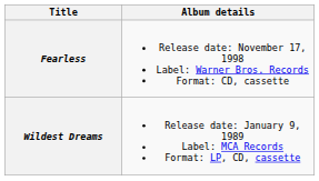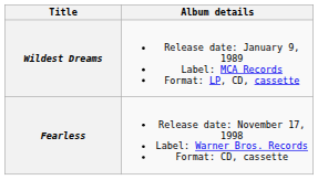 <table class="wikitable plainrowheaders" style="text-align:center;">
 <tr>
 <th style="width:12em;">Title</th>
 <th style="width:20em;">Album details</th>
 </tr>
 <tr>
+<th scope="row"><em>Wildest Dreams</em></th>
+<td><br><ul><li>Release date: January 9, 1989</li><li>Label: <a href='#'>MCA Records</a></li><li>Format: <a href='#'>LP</a>, CD, <a href='#'>cassette</a></li></ul></td>
+</tr>
+<tr>
 <th scope="row"><em>Fearless</em></th>
 <td><br><ul><li>Release date: November 17, 1998</li><li>Label: <a href='#'>Warner Bros. Records</a></li><li>Format: CD, cassette</li></ul></td>
 </tr>
-<tr>
-<th scope="row"><em>Wildest Dreams</em></th>
-<td><br><ul><li>Release date: January 9, 1989</li><li>Label: <a href='#'>MCA Records</a></li><li>Format: <a href='#'>LP</a>, CD, <a href='#'>cassette</a></li></ul></td>
-</tr>
 </table>
